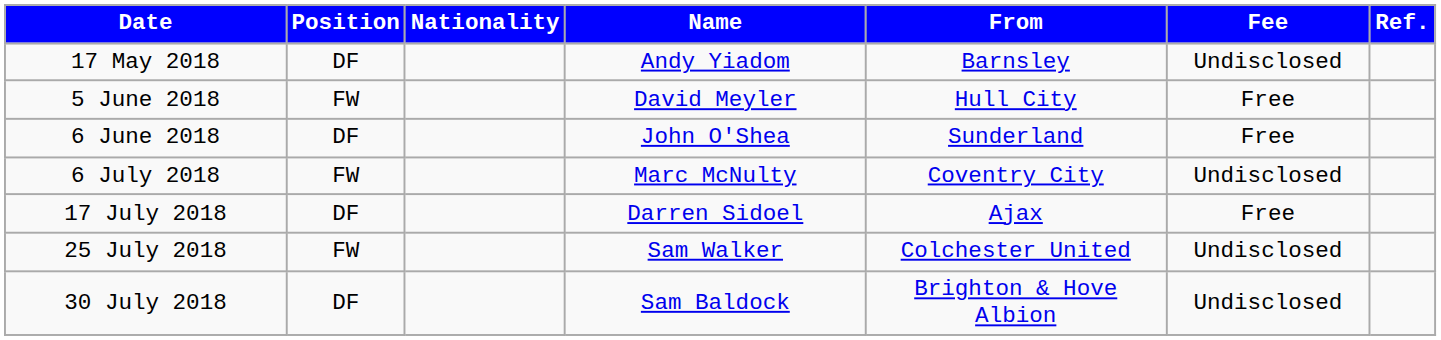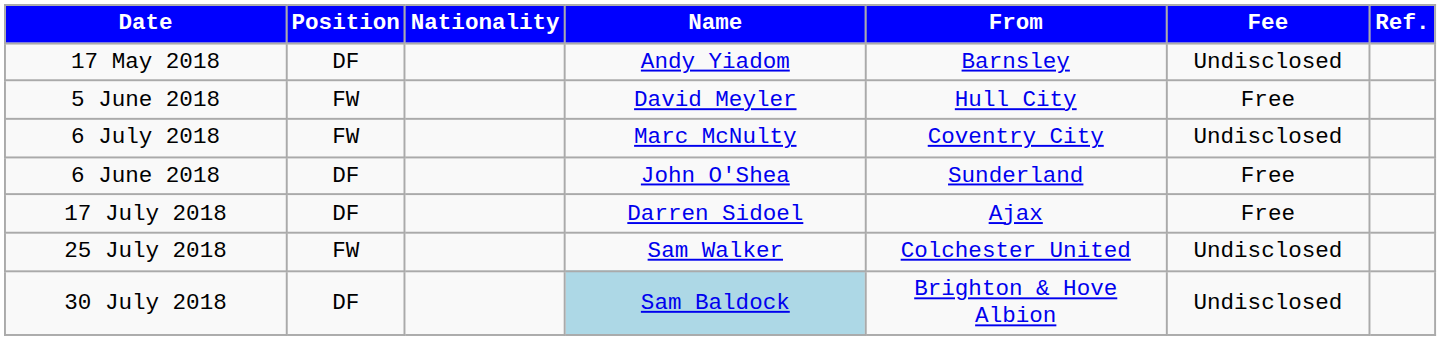 <table class="wikitable"  style="text-align:center; font-size:90%; ">
 <tr>
 <th style="background:#00f; color:white; width:140px;">Date</th>
 <th style="background:#00f; color:white; width:50px;">Position</th>
 <th style="background:#00f; color:white; width:50px;">Nationality</th>
 <th style="background:#00f; color:white; width:150px;">Name</th>
 <th style="background:#00f; color:white; width:150px;">From</th>
 <th style="background:#00f; color:white; width:100px;">Fee</th>
 <th style="background:#00f; color:white; width:25px;">Ref.</th>
 </tr>
 <tr>
 <td>17 May 2018</td>
 <td>DF</td>
 <td></td>
 <td><a href='#'>Andy Yiadom</a></td>
 <td><a href='#'>Barnsley</a></td>
 <td>Undisclosed</td>
 <td></td>
 </tr>
 <tr>
 <td>5 June 2018</td>
 <td>FW</td>
 <td></td>
 <td><a href='#'>David Meyler</a></td>
 <td><a href='#'>Hull City</a></td>
 <td>Free</td>
 <td></td>
 </tr>
 <tr>
+<td>6 July 2018</td>
+<td>FW</td>
+<td></td>
+<td><a href='#'>Marc McNulty</a></td>
+<td><a href='#'>Coventry City</a></td>
+<td>Undisclosed</td>
+<td></td>
+</tr>
+<tr>
 <td>6 June 2018</td>
 <td>DF</td>
 <td></td>
 <td><a href='#'>John O'Shea</a></td>
 <td><a href='#'>Sunderland</a></td>
 <td>Free</td>
-<td></td>
-</tr>
-<tr>
-<td>6 July 2018</td>
-<td>FW</td>
-<td></td>
-<td><a href='#'>Marc McNulty</a></td>
-<td><a href='#'>Coventry City</a></td>
-<td>Undisclosed</td>
 <td></td>
 </tr>
 <tr>
 <td>17 July 2018</td>
 <td>DF</td>
 <td></td>
 <td><a href='#'>Darren Sidoel</a></td>
 <td><a href='#'>Ajax</a></td>
 <td>Free</td>
 <td></td>
 </tr>
 <tr>
 <td>25 July 2018</td>
 <td>FW</td>
 <td></td>
 <td><a href='#'>Sam Walker</a></td>
 <td><a href='#'>Colchester United</a></td>
 <td>Undisclosed</td>
 <td></td>
 </tr>
 <tr>
 <td>30 July 2018</td>
 <td>DF</td>
 <td></td>
-<td><a href='#'>Sam Baldock</a></td>
+<td style="background: lightblue;"><a href='#'>Sam Baldock</a></td>
 <td><a href='#'>Brighton & Hove Albion</a></td>
 <td>Undisclosed</td>
 <td></td>
 </tr>
 </table>
